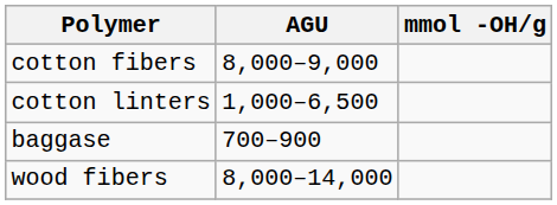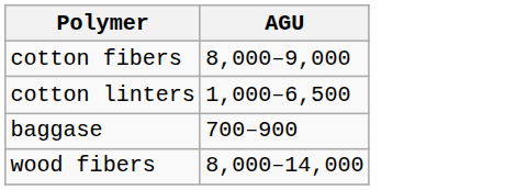 <table class="wikitable">
 <tr>
 <th>Polymer</th>
 <th>AGU</th>
-<th>mmol -OH/g</th>
 </tr>
 <tr>
 <td>cotton fibers</td>
 <td>8,000–9,000</td>
-<td></td>
 </tr>
 <tr>
 <td>cotton linters</td>
 <td>1,000–6,500</td>
-<td></td>
 </tr>
 <tr>
 <td>baggase</td>
 <td>700–900</td>
-<td></td>
 </tr>
 <tr>
 <td>wood fibers</td>
 <td>8,000–14,000</td>
-<td></td>
 </tr>
 </table>
